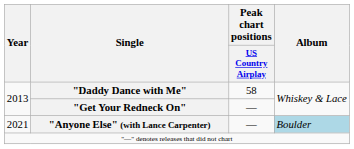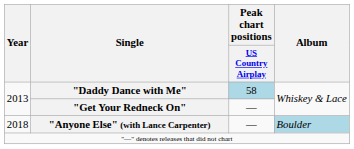 <table class="wikitable plainrowheaders" style="text-align:center;">
 <tr>
 <th rowspan="2">Year</th>
 <th rowspan="2" style="width:18em;">Single</th>
 <th>Peak chart<br>positions</th>
 <th rowspan="2">Album</th>
 </tr>
 <tr style="font-size:smaller;">
 <th style="width:45px;"><a href='#'>US Country Airplay</a></th>
 </tr>
 <tr>
 <td rowspan=2>2013</td>
 <th scope="row">"Daddy Dance with Me"</th>
-<td>58</td>
+<td style="background: lightblue;">58</td>
 <td style="text-align:left;" rowspan="2"><em>Whiskey & Lace</em></td>
 </tr>
 <tr>
 <th scope="row">"Get Your Redneck On"</th>
 <td>—</td>
 </tr>
 <tr>
-<td>2021</td>
+<td>2018</td>
 <th scope="row">"Anyone Else" <small>(with Lance Carpenter)</small></th>
 <td>—</td>
 <td style="background: lightblue; text-align:left;"><em>Boulder</em></td>
 </tr>
 <tr>
 <td colspan="4" style="font-size:8pt">"—" denotes releases that did not chart</td>
 </tr>
 </table>
